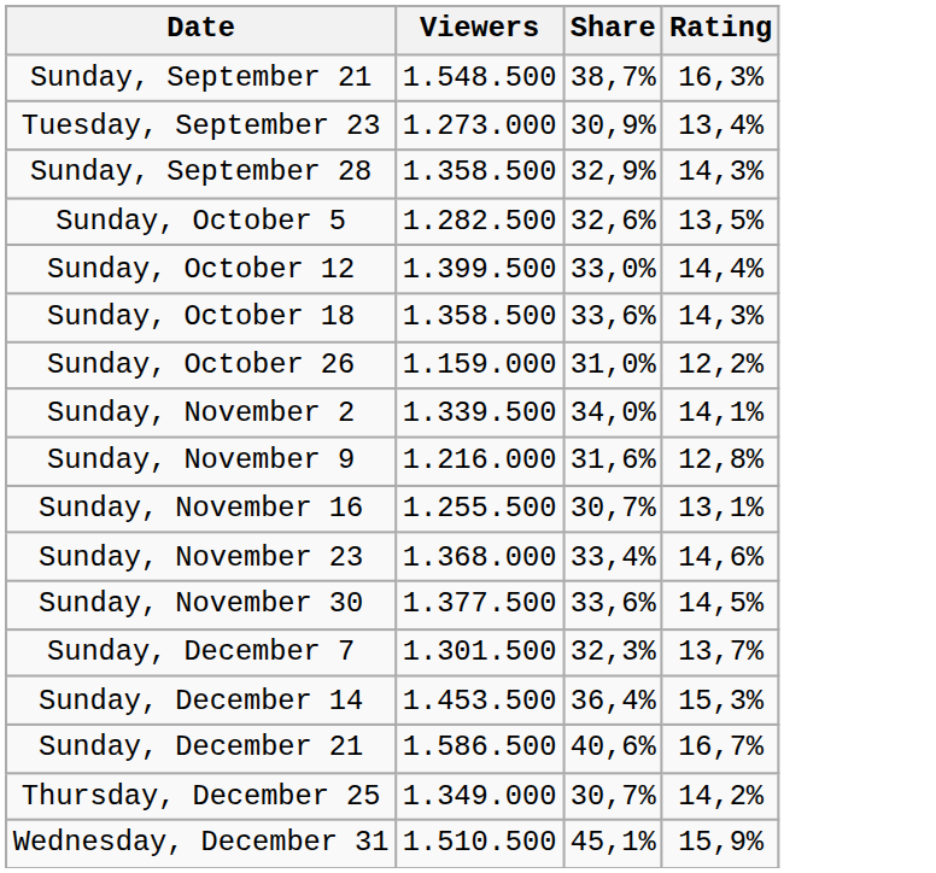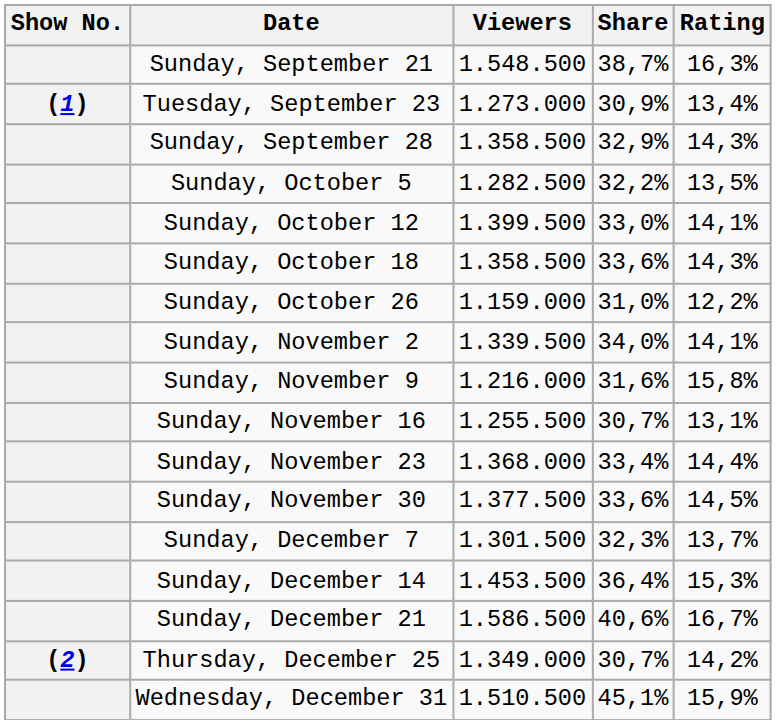 <table class="wikitable sortable centre" style="text-align:center;font-size:90%;">
 <tr>
+<th>Show No.</th>
 <th>Date</th>
 <th>Viewers</th>
 <th>Share</th>
 <th>Rating</th>
 </tr>
 <tr>
+<th></th>
 <td>Sunday, September 21</td>
 <td>1.548.500</td>
 <td>38,7%</td>
 <td>16,3%</td>
 </tr>
 <tr>
+<th> (<em><a href='#'>1</a></em>)</th>
 <td>Tuesday, September 23</td>
 <td>1.273.000</td>
 <td>30,9%</td>
 <td>13,4%</td>
 </tr>
 <tr>
+<th></th>
 <td>Sunday, September 28</td>
 <td>1.358.500</td>
 <td>32,9%</td>
 <td>14,3%</td>
 </tr>
 <tr>
+<th></th>
 <td>Sunday, October 5</td>
 <td>1.282.500</td>
-<td>32,6%</td>
+<td>32,2%</td>
 <td>13,5%</td>
 </tr>
 <tr>
+<th></th>
 <td>Sunday, October 12</td>
 <td>1.399.500</td>
 <td>33,0%</td>
-<td>14,4%</td>
+<td>14,1%</td>
 </tr>
 <tr>
+<th></th>
 <td>Sunday, October 18</td>
 <td>1.358.500</td>
 <td>33,6%</td>
 <td>14,3%</td>
 </tr>
 <tr>
+<th></th>
 <td>Sunday, October 26</td>
 <td>1.159.000</td>
 <td>31,0%</td>
 <td>12,2%</td>
 </tr>
 <tr>
+<th></th>
 <td>Sunday, November 2</td>
 <td>1.339.500</td>
 <td>34,0%</td>
 <td>14,1%</td>
 </tr>
 <tr>
+<th></th>
 <td>Sunday, November 9</td>
 <td>1.216.000</td>
 <td>31,6%</td>
-<td>12,8%</td>
+<td>15,8%</td>
 </tr>
 <tr>
+<th></th>
 <td>Sunday, November 16</td>
 <td>1.255.500</td>
 <td>30,7%</td>
 <td>13,1%</td>
 </tr>
 <tr>
+<th></th>
 <td>Sunday, November 23</td>
 <td>1.368.000</td>
 <td>33,4%</td>
-<td>14,6%</td>
+<td>14,4%</td>
 </tr>
 <tr>
+<th></th>
 <td>Sunday, November 30</td>
 <td>1.377.500</td>
 <td>33,6%</td>
 <td>14,5%</td>
 </tr>
 <tr>
+<th></th>
 <td>Sunday, December 7</td>
 <td>1.301.500</td>
 <td>32,3%</td>
 <td>13,7%</td>
 </tr>
 <tr>
+<th></th>
 <td>Sunday, December 14</td>
 <td>1.453.500</td>
 <td>36,4%</td>
 <td>15,3%</td>
 </tr>
 <tr>
+<th></th>
 <td>Sunday, December 21</td>
 <td>1.586.500</td>
 <td>40,6%</td>
 <td>16,7%</td>
 </tr>
 <tr>
+<th> (<em><a href='#'>2</a></em>)</th>
 <td>Thursday, December 25</td>
 <td>1.349.000</td>
 <td>30,7%</td>
 <td>14,2%</td>
 </tr>
 <tr>
+<th></th>
 <td>Wednesday, December 31</td>
 <td>1.510.500</td>
 <td>45,1%</td>
 <td>15,9%</td>
 </tr>
 </table>
